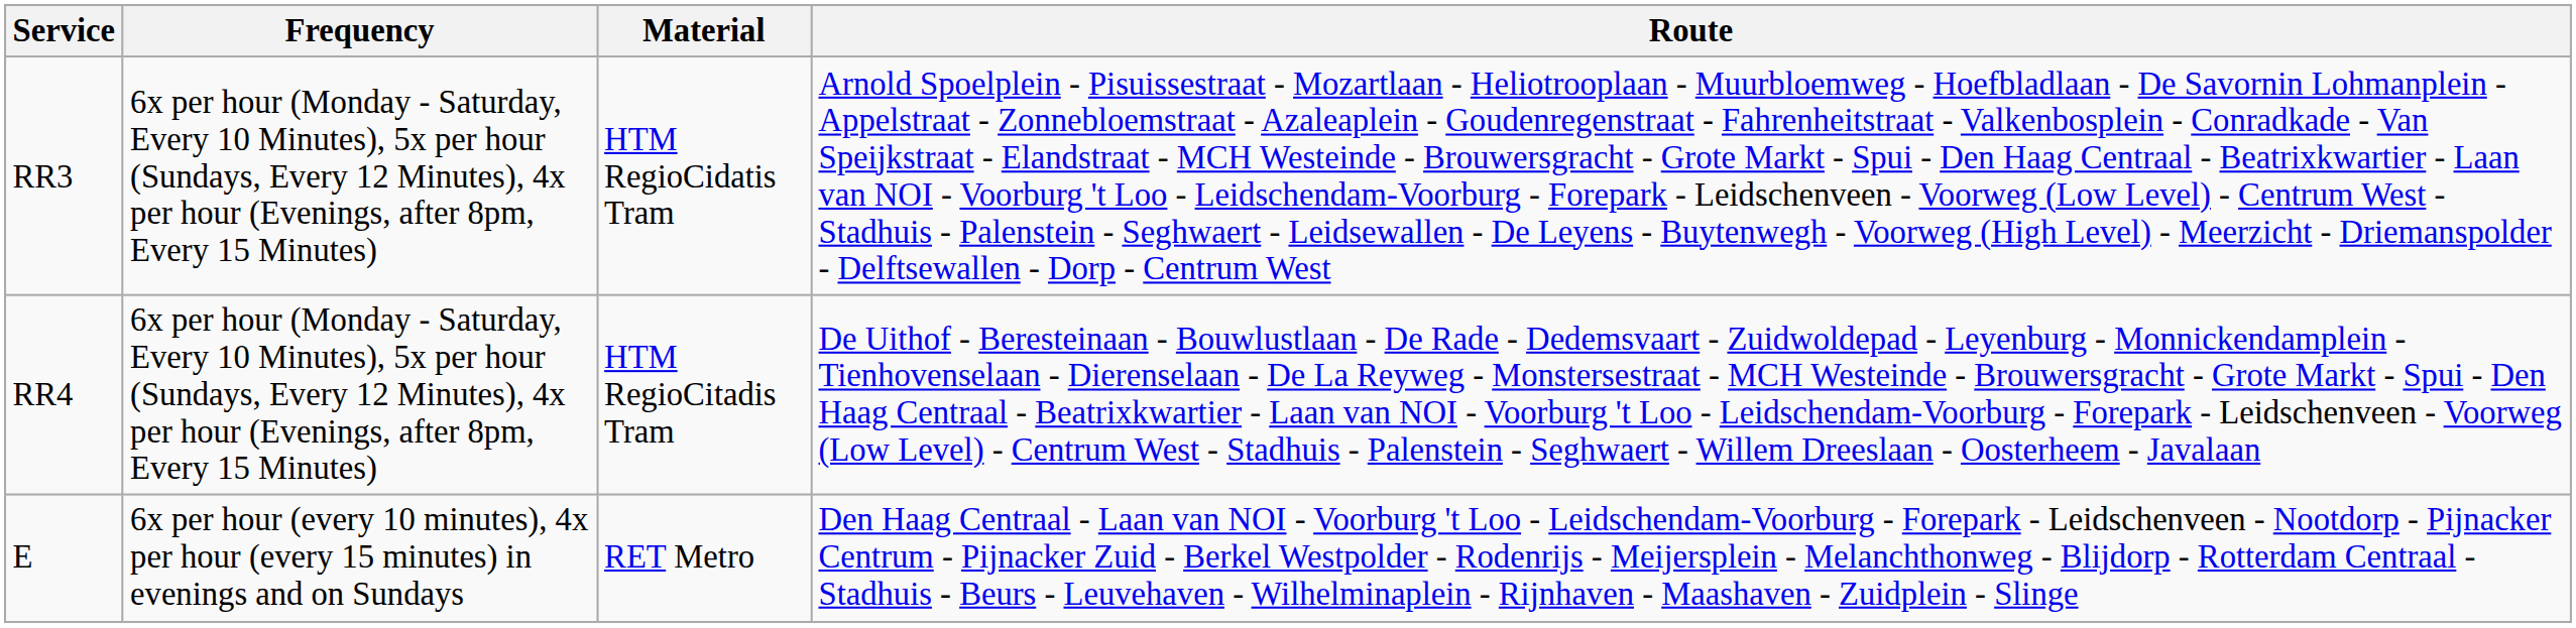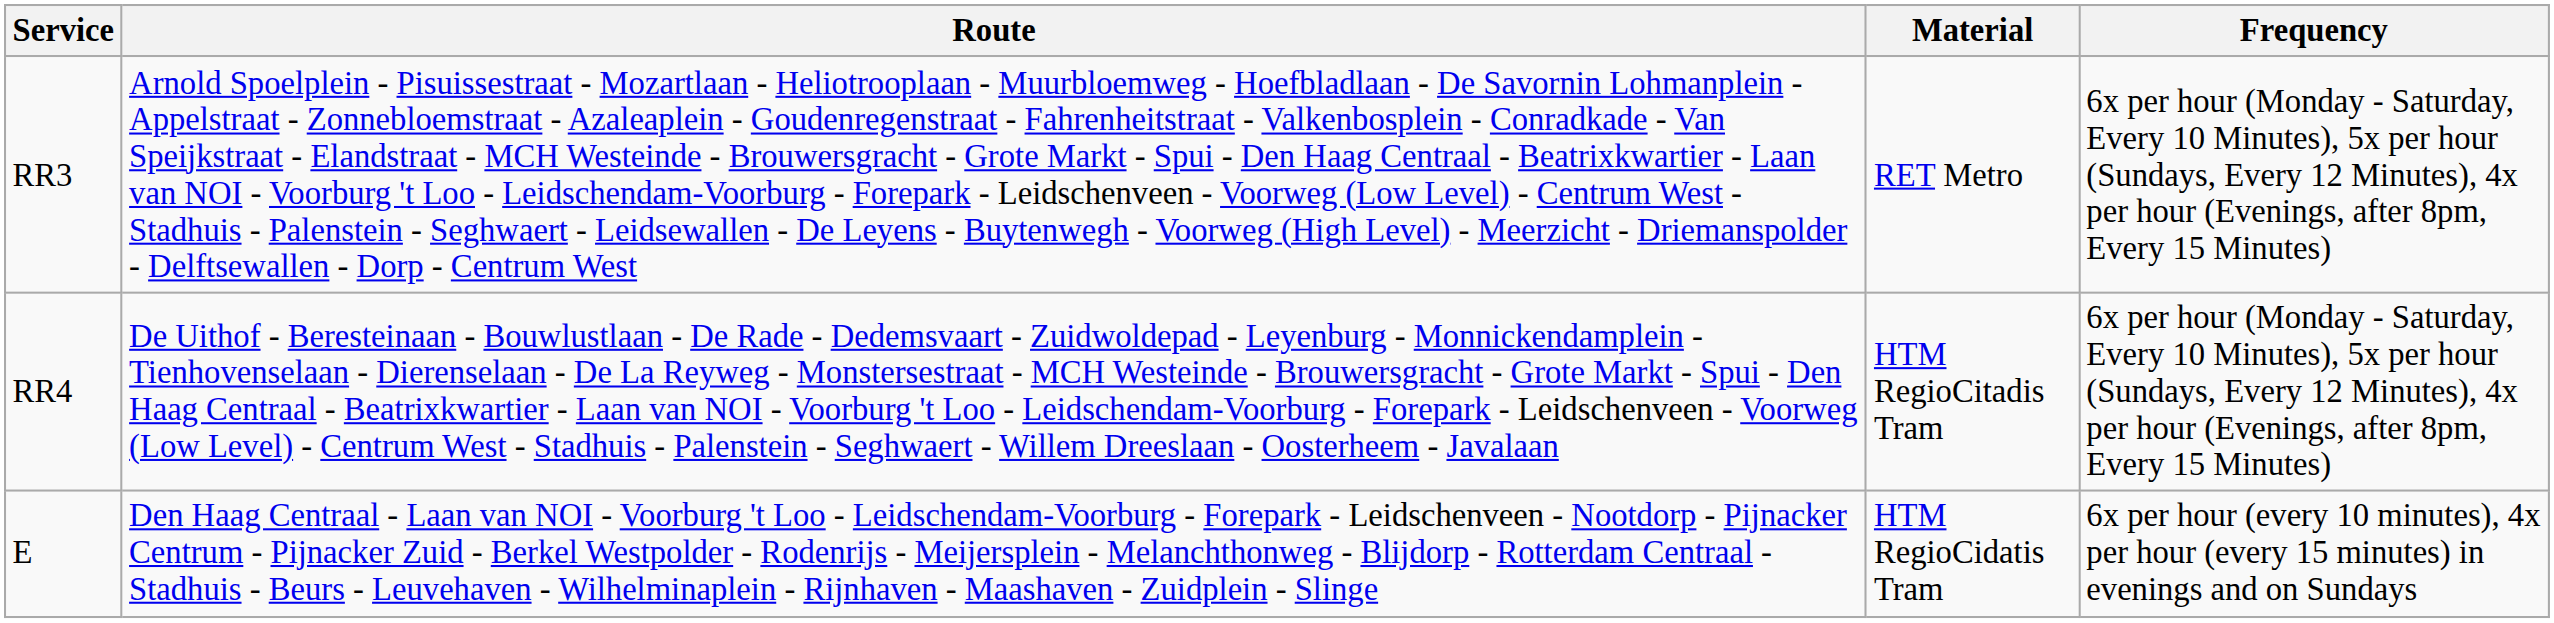 <table class="wikitable vatop">
 <tr>
 <th>Service</th>
+<th>Route</th>
+<th>Material</th>
 <th>Frequency</th>
-<th>Material</th>
-<th>Route</th>
 </tr>
 <tr>
 <td>RR3</td>
+<td><a href='#'>Arnold Spoelplein</a> - <a href='#'>Pisuissestraat</a> - <a href='#'>Mozartlaan</a> - <a href='#'>Heliotrooplaan</a> - <a href='#'>Muurbloemweg</a> - <a href='#'>Hoefbladlaan</a> - <a href='#'>De Savornin Lohmanplein</a> - <a href='#'>Appelstraat</a> - <a href='#'>Zonnebloemstraat</a> - <a href='#'>Azaleaplein</a> - <a href='#'>Goudenregenstraat</a> - <a href='#'>Fahrenheitstraat</a> - <a href='#'>Valkenbosplein</a> - <a href='#'>Conradkade</a> - <a href='#'>Van Speijkstraat</a> - <a href='#'>Elandstraat</a> - <a href='#'>MCH Westeinde</a> - <a href='#'>Brouwersgracht</a> - <a href='#'>Grote Markt</a> - <a href='#'>Spui</a> - <a href='#'>Den Haag Centraal</a> - <a href='#'>Beatrixkwartier</a> - <a href='#'>Laan van NOI</a> - <a href='#'>Voorburg 't Loo</a> - <a href='#'>Leidschendam-Voorburg</a> - <a href='#'>Forepark</a> - Leidschenveen - <a href='#'>Voorweg (Low Level)</a> - <a href='#'>Centrum West</a> - <a href='#'>Stadhuis</a> - <a href='#'>Palenstein</a> - <a href='#'>Seghwaert</a> - <a href='#'>Leidsewallen</a> - <a href='#'>De Leyens</a> - <a href='#'>Buytenwegh</a> - <a href='#'>Voorweg (High Level)</a> - <a href='#'>Meerzicht</a> - <a href='#'>Driemanspolder</a> - <a href='#'>Delftsewallen</a> - <a href='#'>Dorp</a> - <a href='#'>Centrum West</a></td>
+<td><a href='#'>RET</a> Metro</td>
 <td>6x per hour (Monday - Saturday, Every 10 Minutes), 5x per hour (Sundays, Every 12 Minutes), 4x per hour (Evenings, after 8pm, Every 15 Minutes)</td>
-<td><a href='#'>HTM</a> RegioCidatis Tram</td>
-<td><a href='#'>Arnold Spoelplein</a> - <a href='#'>Pisuissestraat</a> - <a href='#'>Mozartlaan</a> - <a href='#'>Heliotrooplaan</a> - <a href='#'>Muurbloemweg</a> - <a href='#'>Hoefbladlaan</a> - <a href='#'>De Savornin Lohmanplein</a> - <a href='#'>Appelstraat</a> - <a href='#'>Zonnebloemstraat</a> - <a href='#'>Azaleaplein</a> - <a href='#'>Goudenregenstraat</a> - <a href='#'>Fahrenheitstraat</a> - <a href='#'>Valkenbosplein</a> - <a href='#'>Conradkade</a> - <a href='#'>Van Speijkstraat</a> - <a href='#'>Elandstraat</a> - <a href='#'>MCH Westeinde</a> - <a href='#'>Brouwersgracht</a> - <a href='#'>Grote Markt</a> - <a href='#'>Spui</a> - <a href='#'>Den Haag Centraal</a> - <a href='#'>Beatrixkwartier</a> - <a href='#'>Laan van NOI</a> - <a href='#'>Voorburg 't Loo</a> - <a href='#'>Leidschendam-Voorburg</a> - <a href='#'>Forepark</a> - Leidschenveen - <a href='#'>Voorweg (Low Level)</a> - <a href='#'>Centrum West</a> - <a href='#'>Stadhuis</a> - <a href='#'>Palenstein</a> - <a href='#'>Seghwaert</a> - <a href='#'>Leidsewallen</a> - <a href='#'>De Leyens</a> - <a href='#'>Buytenwegh</a> - <a href='#'>Voorweg (High Level)</a> - <a href='#'>Meerzicht</a> - <a href='#'>Driemanspolder</a> - <a href='#'>Delftsewallen</a> - <a href='#'>Dorp</a> - <a href='#'>Centrum West</a></td>
 </tr>
 <tr>
 <td>RR4</td>
+<td><a href='#'>De Uithof</a> - <a href='#'>Beresteinaan</a> - <a href='#'>Bouwlustlaan</a> - <a href='#'>De Rade</a> - <a href='#'>Dedemsvaart</a> - <a href='#'>Zuidwoldepad</a> - <a href='#'>Leyenburg</a> - <a href='#'>Monnickendamplein</a> - <a href='#'>Tienhovenselaan</a> - <a href='#'>Dierenselaan</a> - <a href='#'>De La Reyweg</a> - <a href='#'>Monstersestraat</a> - <a href='#'>MCH Westeinde</a> - <a href='#'>Brouwersgracht</a> - <a href='#'>Grote Markt</a> - <a href='#'>Spui</a> - <a href='#'>Den Haag Centraal</a> - <a href='#'>Beatrixkwartier</a> - <a href='#'>Laan van NOI</a> - <a href='#'>Voorburg 't Loo</a> - <a href='#'>Leidschendam-Voorburg</a> - <a href='#'>Forepark</a> - Leidschenveen - <a href='#'>Voorweg (Low Level)</a> - <a href='#'>Centrum West</a> - <a href='#'>Stadhuis</a> - <a href='#'>Palenstein</a> - <a href='#'>Seghwaert</a> - <a href='#'>Willem Dreeslaan</a> - <a href='#'>Oosterheem</a> - <a href='#'>Javalaan</a></td>
+<td><a href='#'>HTM</a> RegioCitadis Tram</td>
 <td>6x per hour (Monday - Saturday, Every 10 Minutes), 5x per hour (Sundays, Every 12 Minutes), 4x per hour (Evenings, after 8pm, Every 15 Minutes)</td>
-<td><a href='#'>HTM</a> RegioCitadis Tram</td>
-<td><a href='#'>De Uithof</a> - <a href='#'>Beresteinaan</a> - <a href='#'>Bouwlustlaan</a> - <a href='#'>De Rade</a> - <a href='#'>Dedemsvaart</a> - <a href='#'>Zuidwoldepad</a> - <a href='#'>Leyenburg</a> - <a href='#'>Monnickendamplein</a> - <a href='#'>Tienhovenselaan</a> - <a href='#'>Dierenselaan</a> - <a href='#'>De La Reyweg</a> - <a href='#'>Monstersestraat</a> - <a href='#'>MCH Westeinde</a> - <a href='#'>Brouwersgracht</a> - <a href='#'>Grote Markt</a> - <a href='#'>Spui</a> - <a href='#'>Den Haag Centraal</a> - <a href='#'>Beatrixkwartier</a> - <a href='#'>Laan van NOI</a> - <a href='#'>Voorburg 't Loo</a> - <a href='#'>Leidschendam-Voorburg</a> - <a href='#'>Forepark</a> - Leidschenveen - <a href='#'>Voorweg (Low Level)</a> - <a href='#'>Centrum West</a> - <a href='#'>Stadhuis</a> - <a href='#'>Palenstein</a> - <a href='#'>Seghwaert</a> - <a href='#'>Willem Dreeslaan</a> - <a href='#'>Oosterheem</a> - <a href='#'>Javalaan</a></td>
 </tr>
 <tr>
 <td>E</td>
+<td><a href='#'>Den Haag Centraal</a> - <a href='#'>Laan van NOI</a> - <a href='#'>Voorburg 't Loo</a> - <a href='#'>Leidschendam-Voorburg</a> - <a href='#'>Forepark</a> - Leidschenveen - <a href='#'>Nootdorp</a> - <a href='#'>Pijnacker Centrum</a> - <a href='#'>Pijnacker Zuid</a> - <a href='#'>Berkel Westpolder</a> - <a href='#'>Rodenrijs</a> - <a href='#'>Meijersplein</a> - <a href='#'>Melanchthonweg</a> - <a href='#'>Blijdorp</a> - <a href='#'>Rotterdam Centraal</a> - <a href='#'>Stadhuis</a> - <a href='#'>Beurs</a> - <a href='#'>Leuvehaven</a> - <a href='#'>Wilhelminaplein</a> - <a href='#'>Rijnhaven</a> - <a href='#'>Maashaven</a> - <a href='#'>Zuidplein</a> - <a href='#'>Slinge</a></td>
+<td><a href='#'>HTM</a> RegioCidatis Tram</td>
 <td>6x per hour (every 10 minutes), 4x per hour (every 15 minutes) in evenings and on Sundays</td>
-<td><a href='#'>RET</a> Metro</td>
-<td><a href='#'>Den Haag Centraal</a> - <a href='#'>Laan van NOI</a> - <a href='#'>Voorburg 't Loo</a> - <a href='#'>Leidschendam-Voorburg</a> - <a href='#'>Forepark</a> - Leidschenveen - <a href='#'>Nootdorp</a> - <a href='#'>Pijnacker Centrum</a> - <a href='#'>Pijnacker Zuid</a> - <a href='#'>Berkel Westpolder</a> - <a href='#'>Rodenrijs</a> - <a href='#'>Meijersplein</a> - <a href='#'>Melanchthonweg</a> - <a href='#'>Blijdorp</a> - <a href='#'>Rotterdam Centraal</a> - <a href='#'>Stadhuis</a> - <a href='#'>Beurs</a> - <a href='#'>Leuvehaven</a> - <a href='#'>Wilhelminaplein</a> - <a href='#'>Rijnhaven</a> - <a href='#'>Maashaven</a> - <a href='#'>Zuidplein</a> - <a href='#'>Slinge</a></td>
 </tr>
 </table>
